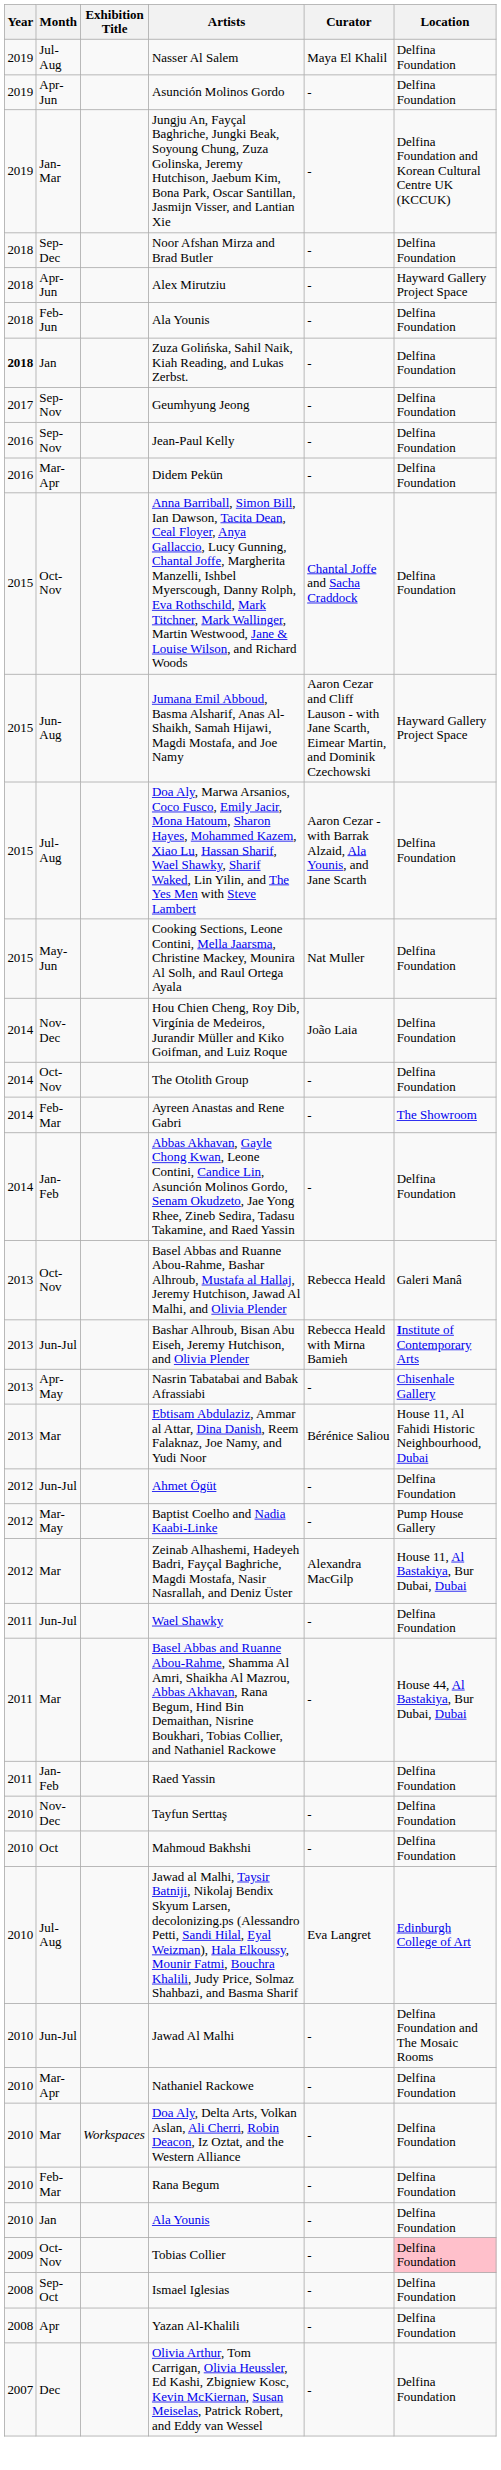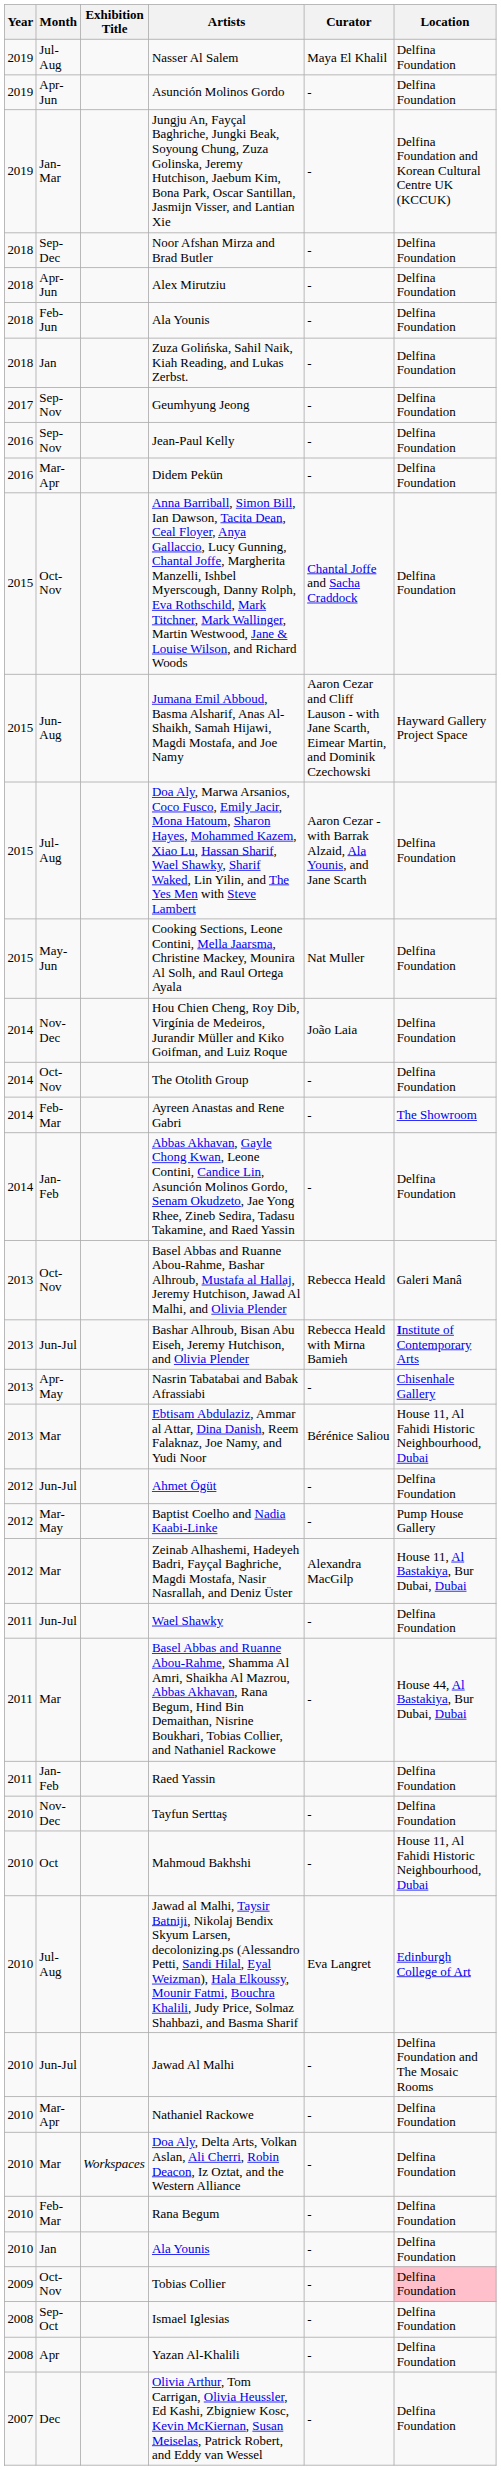 <table class="wikitable">
 <tr>
 <th>Year</th>
 <th>Month</th>
 <th>Exhibition Title</th>
 <th>Artists</th>
 <th>Curator</th>
 <th>Location</th>
 </tr>
 <tr>
 <td>2019</td>
 <td>Jul-Aug</td>
 <td><em></em></td>
 <td>Nasser Al Salem</td>
 <td>Maya El Khalil</td>
 <td>Delfina Foundation</td>
 </tr>
 <tr>
 <td>2019</td>
 <td>Apr-Jun</td>
 <td><em></em></td>
 <td>Asunción Molinos Gordo</td>
 <td>-</td>
 <td>Delfina Foundation</td>
 </tr>
 <tr>
 <td>2019</td>
 <td>Jan-Mar</td>
 <td><em></em></td>
 <td>Jungju An, Fayçal Baghriche, Jungki Beak, Soyoung Chung, Zuza Golinska, Jeremy Hutchison, Jaebum Kim, Bona Park, Oscar Santillan, Jasmijn Visser, and Lantian Xie</td>
 <td>-</td>
 <td>Delfina Foundation and Korean Cultural Centre UK (KCCUK)</td>
 </tr>
 <tr>
 <td>2018</td>
 <td>Sep-Dec</td>
 <td><em></em></td>
 <td>Noor Afshan Mirza and Brad Butler</td>
 <td>-</td>
 <td>Delfina Foundation</td>
 </tr>
 <tr>
 <td>2018</td>
 <td>Apr-Jun</td>
 <td><em></em></td>
 <td>Alex Mirutziu</td>
 <td>-</td>
-<td>Hayward Gallery Project Space</td>
+<td>Delfina Foundation</td>
 </tr>
 <tr>
 <td>2018</td>
 <td>Feb-Jun</td>
 <td><em></em></td>
 <td>Ala Younis</td>
 <td>-</td>
 <td>Delfina Foundation</td>
 </tr>
 <tr>
-<td><strong>2018</strong></td>
+<td>2018</td>
 <td>Jan</td>
 <td><em></em></td>
 <td>Zuza Golińska, Sahil Naik, Kiah Reading, and Lukas Zerbst.</td>
 <td>-</td>
 <td>Delfina Foundation</td>
 </tr>
 <tr>
 <td>2017</td>
 <td>Sep-Nov</td>
 <td><em></em></td>
 <td>Geumhyung Jeong</td>
 <td>-</td>
 <td>Delfina Foundation</td>
 </tr>
 <tr>
 <td>2016</td>
 <td>Sep-Nov</td>
 <td><em></em></td>
 <td>Jean-Paul Kelly</td>
 <td>-</td>
 <td>Delfina Foundation</td>
 </tr>
 <tr>
 <td>2016</td>
 <td>Mar-Apr</td>
 <td><em></em></td>
 <td>Didem Pekün</td>
 <td>-</td>
 <td>Delfina Foundation</td>
 </tr>
 <tr>
 <td>2015</td>
 <td>Oct-Nov</td>
 <td><em></em></td>
 <td><a href='#'>Anna Barriball</a>, <a href='#'>Simon Bill</a>, Ian Dawson, <a href='#'>Tacita Dean</a>, <a href='#'>Ceal Floyer</a>, <a href='#'>Anya Gallaccio</a>, Lucy Gunning, <a href='#'>Chantal Joffe</a>, Margherita Manzelli, Ishbel Myerscough, Danny Rolph, <a href='#'>Eva Rothschild</a>, <a href='#'>Mark Titchner</a>, <a href='#'>Mark Wallinger</a>, Martin Westwood, <a href='#'>Jane & Louise Wilson</a>, and Richard Woods</td>
 <td><a href='#'>Chantal Joffe</a> and <a href='#'>Sacha Craddock</a></td>
 <td>Delfina Foundation</td>
 </tr>
 <tr>
 <td>2015</td>
 <td>Jun-Aug</td>
 <td><em></em></td>
 <td><a href='#'>Jumana Emil Abboud</a>, Basma Alsharif, Anas Al-Shaikh, Samah Hijawi, Magdi Mostafa, and Joe Namy</td>
 <td>Aaron Cezar and Cliff Lauson - with Jane Scarth, Eimear Martin, and Dominik Czechowski</td>
 <td>Hayward Gallery Project Space</td>
 </tr>
 <tr>
 <td>2015</td>
 <td>Jul-Aug</td>
 <td><em></em></td>
 <td><a href='#'>Doa Aly</a>, Marwa Arsanios, <a href='#'>Coco Fusco</a>, <a href='#'>Emily Jacir</a>, <a href='#'>Mona Hatoum</a>, <a href='#'>Sharon Hayes</a>, <a href='#'>Mohammed Kazem</a>, <a href='#'>Xiao Lu</a>, <a href='#'>Hassan Sharif</a>, <a href='#'>Wael Shawky</a>, <a href='#'>Sharif Waked</a>, Lin Yilin, and <a href='#'>The Yes Men</a> with <a href='#'>Steve Lambert</a></td>
 <td>Aaron Cezar - with Barrak Alzaid, <a href='#'>Ala Younis</a>, and Jane Scarth</td>
 <td>Delfina Foundation</td>
 </tr>
 <tr>
 <td>2015</td>
 <td>May-Jun</td>
 <td><em></em></td>
 <td>Cooking Sections, Leone Contini, <a href='#'>Mella Jaarsma</a>, Christine Mackey, Mounira Al Solh, and Raul Ortega Ayala</td>
 <td>Nat Muller</td>
 <td>Delfina Foundation</td>
 </tr>
 <tr>
 <td>2014</td>
 <td>Nov-Dec</td>
 <td><em></em></td>
 <td>Hou Chien Cheng, Roy Dib, Virgínia de Medeiros, Jurandir Müller and Kiko Goifman, and Luiz Roque</td>
 <td>João Laia</td>
 <td>Delfina Foundation</td>
 </tr>
 <tr>
 <td>2014</td>
 <td>Oct-Nov</td>
 <td><em></em></td>
 <td>The Otolith Group</td>
 <td>-</td>
 <td>Delfina Foundation</td>
 </tr>
 <tr>
 <td>2014</td>
 <td>Feb-Mar</td>
 <td><em></em></td>
 <td>Ayreen Anastas and Rene Gabri</td>
 <td>-</td>
 <td><a href='#'>The Showroom</a></td>
 </tr>
 <tr>
 <td>2014</td>
 <td>Jan-Feb</td>
 <td><em></em></td>
 <td><a href='#'>Abbas Akhavan</a>, <a href='#'>Gayle Chong Kwan</a>, Leone Contini, <a href='#'>Candice Lin</a>, Asunción Molinos Gordo, <a href='#'>Senam Okudzeto</a>, Jae Yong Rhee, Zineb Sedira, Tadasu Takamine, and Raed Yassin</td>
 <td>-</td>
 <td>Delfina Foundation</td>
 </tr>
 <tr>
 <td>2013</td>
 <td>Oct-Nov</td>
 <td><em></em></td>
 <td>Basel Abbas and Ruanne Abou-Rahme, Bashar Alhroub, <a href='#'>Mustafa al Hallaj</a>, Jeremy Hutchison, Jawad Al Malhi, and <a href='#'>Olivia Plender</a></td>
 <td>Rebecca Heald</td>
 <td>Galeri Manâ</td>
 </tr>
 <tr>
 <td>2013</td>
 <td>Jun-Jul</td>
 <td><em></em></td>
 <td>Bashar Alhroub, Bisan Abu Eiseh, Jeremy Hutchison, and <a href='#'>Olivia Plender</a></td>
 <td>Rebecca Heald with Mirna Bamieh</td>
 <td><a href='#'><strong>I</strong>nstitute of Contemporary Arts</a></td>
 </tr>
 <tr>
 <td>2013</td>
 <td>Apr-May</td>
 <td></td>
 <td>Nasrin Tabatabai and Babak Afrassiabi</td>
 <td>-</td>
 <td><a href='#'>Chisenhale Gallery</a></td>
 </tr>
 <tr>
 <td>2013</td>
 <td>Mar</td>
 <td><em></em></td>
 <td><a href='#'>Ebtisam Abdulaziz</a>, Ammar al Attar, <a href='#'>Dina Danish</a>, Reem Falaknaz, Joe Namy, and Yudi Noor</td>
 <td>Bérénice Saliou</td>
 <td>House 11, Al Fahidi Historic Neighbourhood, <a href='#'>Dubai</a></td>
 </tr>
 <tr>
 <td>2012</td>
 <td>Jun-Jul</td>
 <td><em> </em></td>
 <td><a href='#'>Ahmet Ögüt</a></td>
 <td>-</td>
 <td>Delfina Foundation</td>
 </tr>
 <tr>
 <td>2012</td>
 <td>Mar-May</td>
 <td></td>
 <td>Baptist Coelho and <a href='#'>Nadia Kaabi-Linke</a></td>
 <td>-</td>
 <td>Pump House Gallery</td>
 </tr>
 <tr>
 <td>2012</td>
 <td>Mar</td>
 <td><em></em></td>
 <td>Zeinab Alhashemi, Hadeyeh Badri, Fayçal Baghriche, Magdi Mostafa, Nasir Nasrallah, and Deniz Üster</td>
 <td>Alexandra MacGilp</td>
 <td>House 11, <a href='#'>Al Bastakiya</a>, Bur Dubai, <a href='#'>Dubai</a></td>
 </tr>
 <tr>
 <td>2011</td>
 <td>Jun-Jul</td>
 <td><em></em></td>
 <td><a href='#'>Wael Shawky</a></td>
 <td>-</td>
 <td>Delfina Foundation</td>
 </tr>
 <tr>
 <td>2011</td>
 <td>Mar</td>
 <td><em></em></td>
 <td><a href='#'>Basel Abbas and Ruanne Abou-Rahme</a>, Shamma Al Amri, Shaikha Al Mazrou, <a href='#'>Abbas Akhavan</a>, Rana Begum, Hind Bin Demaithan, Nisrine Boukhari, Tobias Collier, and Nathaniel Rackowe</td>
 <td>-</td>
 <td>House 44, <a href='#'>Al Bastakiya</a>, Bur Dubai, <a href='#'>Dubai</a></td>
 </tr>
 <tr>
 <td>2011</td>
 <td>Jan-Feb</td>
 <td><em></em></td>
 <td>Raed Yassin</td>
 <td></td>
 <td>Delfina Foundation</td>
 </tr>
 <tr>
 <td>2010</td>
 <td>Nov-Dec</td>
 <td><em></em></td>
 <td>Tayfun Serttaş</td>
 <td>-</td>
 <td>Delfina Foundation</td>
 </tr>
 <tr>
 <td>2010</td>
 <td>Oct</td>
 <td><em></em></td>
 <td>Mahmoud Bakhshi</td>
 <td>-</td>
-<td>Delfina Foundation</td>
+<td>House 11, Al Fahidi Historic Neighbourhood, <a href='#'>Dubai</a></td>
 </tr>
 <tr>
 <td>2010</td>
 <td>Jul-Aug</td>
 <td><em></em></td>
 <td>Jawad al Malhi, <a href='#'>Taysir Batniji</a>, Nikolaj Bendix Skyum Larsen, decolonizing.ps (Alessandro Petti, <a href='#'>Sandi Hilal</a>, <a href='#'>Eyal Weizman</a>), <a href='#'>Hala Elkoussy</a>, <a href='#'>Mounir Fatmi</a>, <a href='#'>Bouchra Khalili</a>, Judy Price, Solmaz Shahbazi, and Basma Sharif</td>
 <td>Eva Langret</td>
 <td><a href='#'>Edinburgh College of Art</a></td>
 </tr>
 <tr>
 <td>2010</td>
 <td>Jun-Jul</td>
 <td><em></em></td>
 <td>Jawad Al Malhi</td>
 <td>-</td>
 <td>Delfina Foundation and The Mosaic Rooms</td>
 </tr>
 <tr>
 <td>2010</td>
 <td>Mar-Apr</td>
 <td><em></em></td>
 <td>Nathaniel Rackowe</td>
 <td>-</td>
 <td>Delfina Foundation</td>
 </tr>
 <tr>
 <td>2010</td>
 <td>Mar</td>
 <td><em>Workspaces</em></td>
 <td><a href='#'>Doa Aly</a>, Delta Arts, Volkan Aslan, <a href='#'>Ali Cherri</a>, <a href='#'>Robin Deacon</a>, Iz Oztat, and the Western Alliance</td>
 <td>-</td>
 <td>Delfina Foundation</td>
 </tr>
 <tr>
 <td>2010</td>
 <td>Feb-Mar</td>
 <td><em></em></td>
 <td>Rana Begum</td>
 <td>-</td>
 <td>Delfina Foundation</td>
 </tr>
 <tr>
 <td>2010</td>
 <td>Jan</td>
 <td><em></em></td>
 <td><a href='#'>Ala Younis</a></td>
 <td>-</td>
 <td>Delfina Foundation</td>
 </tr>
 <tr>
 <td>2009</td>
 <td>Oct-Nov</td>
 <td><em></em></td>
 <td>Tobias Collier</td>
 <td>-</td>
 <td style="background: pink;">Delfina Foundation</td>
 </tr>
 <tr>
 <td>2008</td>
 <td>Sep-Oct</td>
 <td><em></em></td>
 <td>Ismael Iglesias</td>
 <td>-</td>
 <td>Delfina Foundation</td>
 </tr>
 <tr>
 <td>2008</td>
 <td>Apr</td>
 <td><em></em></td>
 <td>Yazan Al-Khalili</td>
 <td>-</td>
 <td>Delfina Foundation</td>
 </tr>
 <tr>
 <td>2007</td>
 <td>Dec</td>
 <td><em></em></td>
 <td><a href='#'>Olivia Arthur</a>, Tom Carrigan, <a href='#'>Olivia Heussler</a>, Ed Kashi, Zbigniew Kosc, <a href='#'>Kevin McKiernan</a>, <a href='#'>Susan Meiselas</a>, Patrick Robert, and Eddy van Wessel</td>
 <td>-</td>
 <td>Delfina Foundation</td>
 </tr>
 </table>
